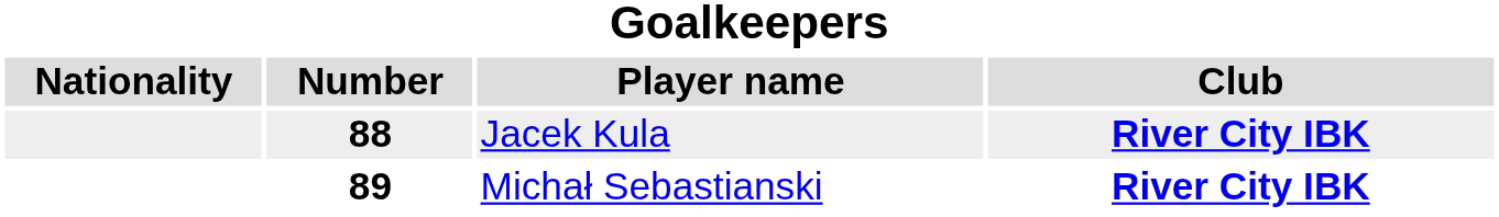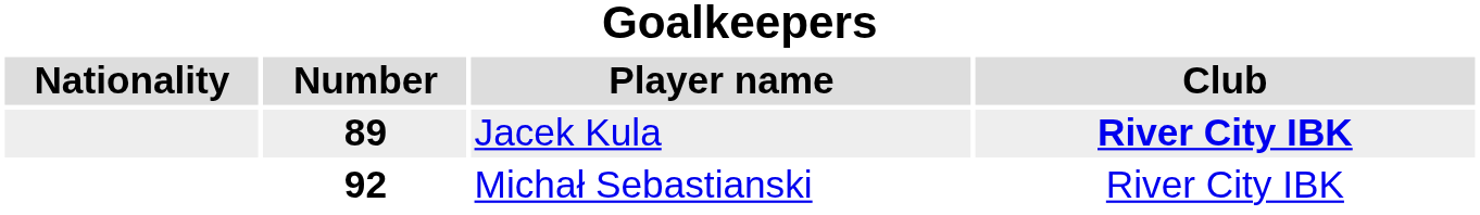 <table width=70%>
 <tr>
 <th colspan=6><big>Goalkeepers</big></th>
 </tr>
 <tr bgcolor="#dddddd">
 <th width=10%>Nationality</th>
 <th width=10%>Number</th>
 <th width=25%>Player name</th>
 <th width=25%>Club</th>
 </tr>
 <tr bgcolor="#eeeeee">
 <td align=center></td>
-<td align=center><strong>88</strong></td>
+<td align=center><strong>89</strong></td>
 <td><a href='#'>Jacek Kula</a></td>
 <td align=center><strong><a href='#'>River City IBK</a></strong></td>
 </tr>
 <tr bgcolor="#ffffff">
 <td align=center></td>
-<td align=center><strong>89</strong></td>
+<td align=center><strong>92</strong></td>
 <td><a href='#'>Michał Sebastianski</a></td>
-<td align=center><strong><a href='#'>River City IBK</a></strong></td>
+<td align=center><a href='#'>River City IBK</a></td>
 </tr>
 </table>
